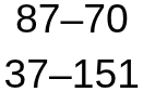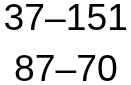 <table style="text-align:center">
 <tr>
 <th width=200></th>
 <th width=100></th>
 <th width=200></th>
 </tr>
 <tr>
+<td align=right></td>
+<td align=center>37–151</td>
+<td align=left><strong> </strong></td>
+</tr>
+<tr>
 <td align=right><strong></strong></td>
 <td align=center>87–70</td>
 <td align=left></td>
 </tr>
-<tr>
-<td align=right></td>
-<td align=center>37–151</td>
-<td align=left><strong> </strong></td>
-</tr>
 </table>
